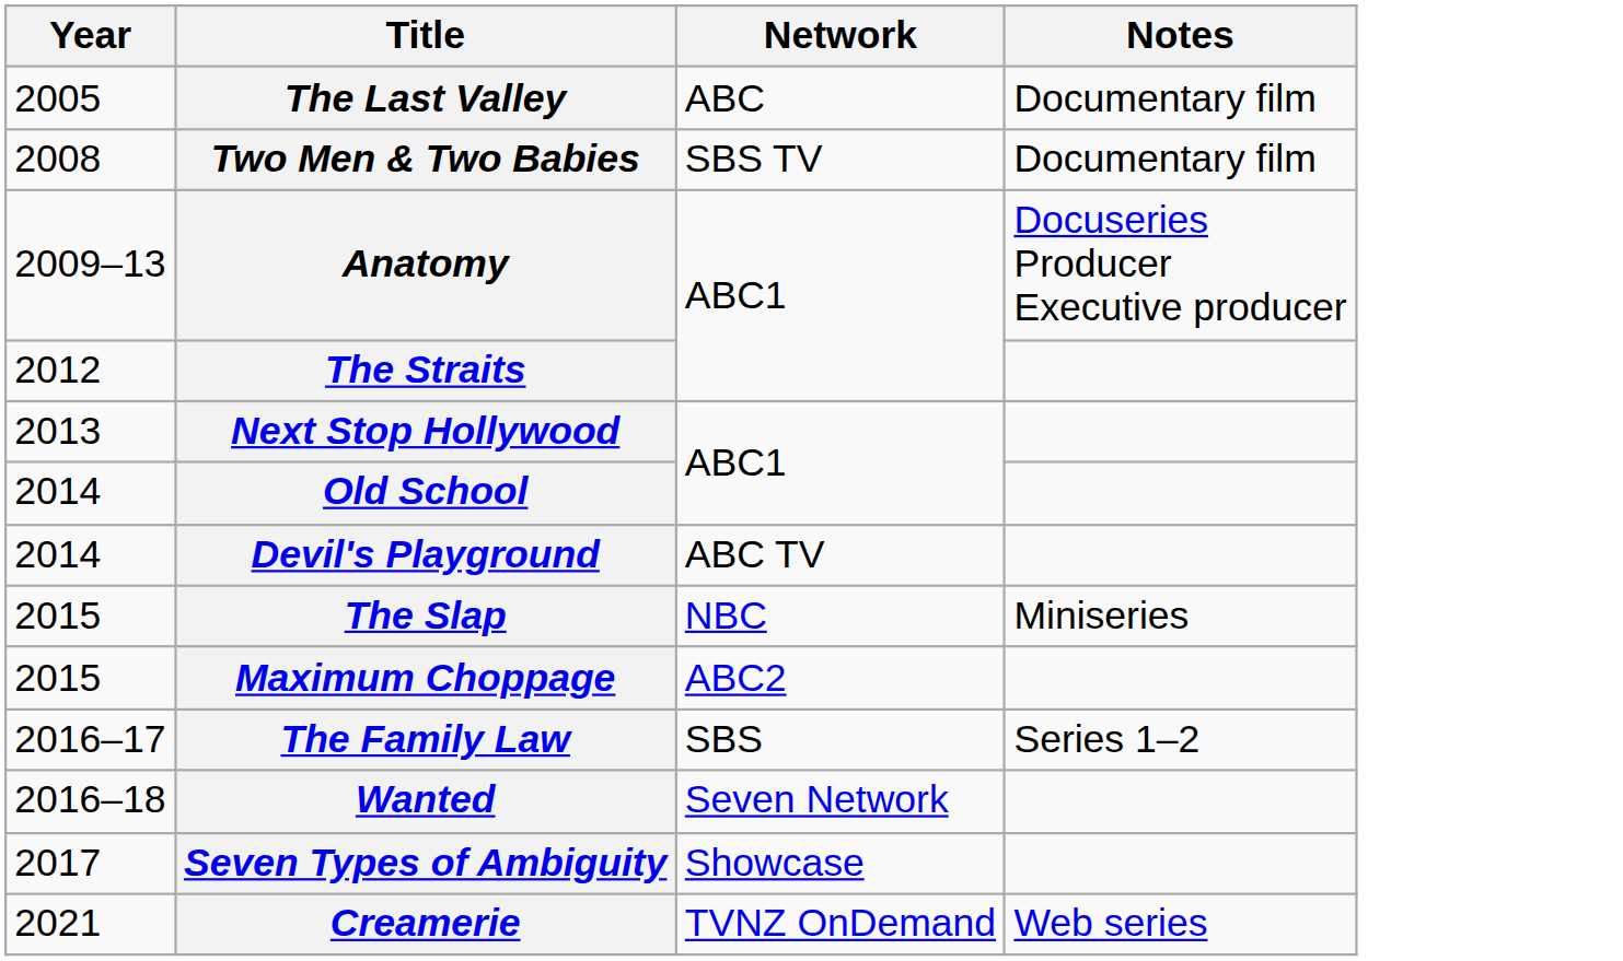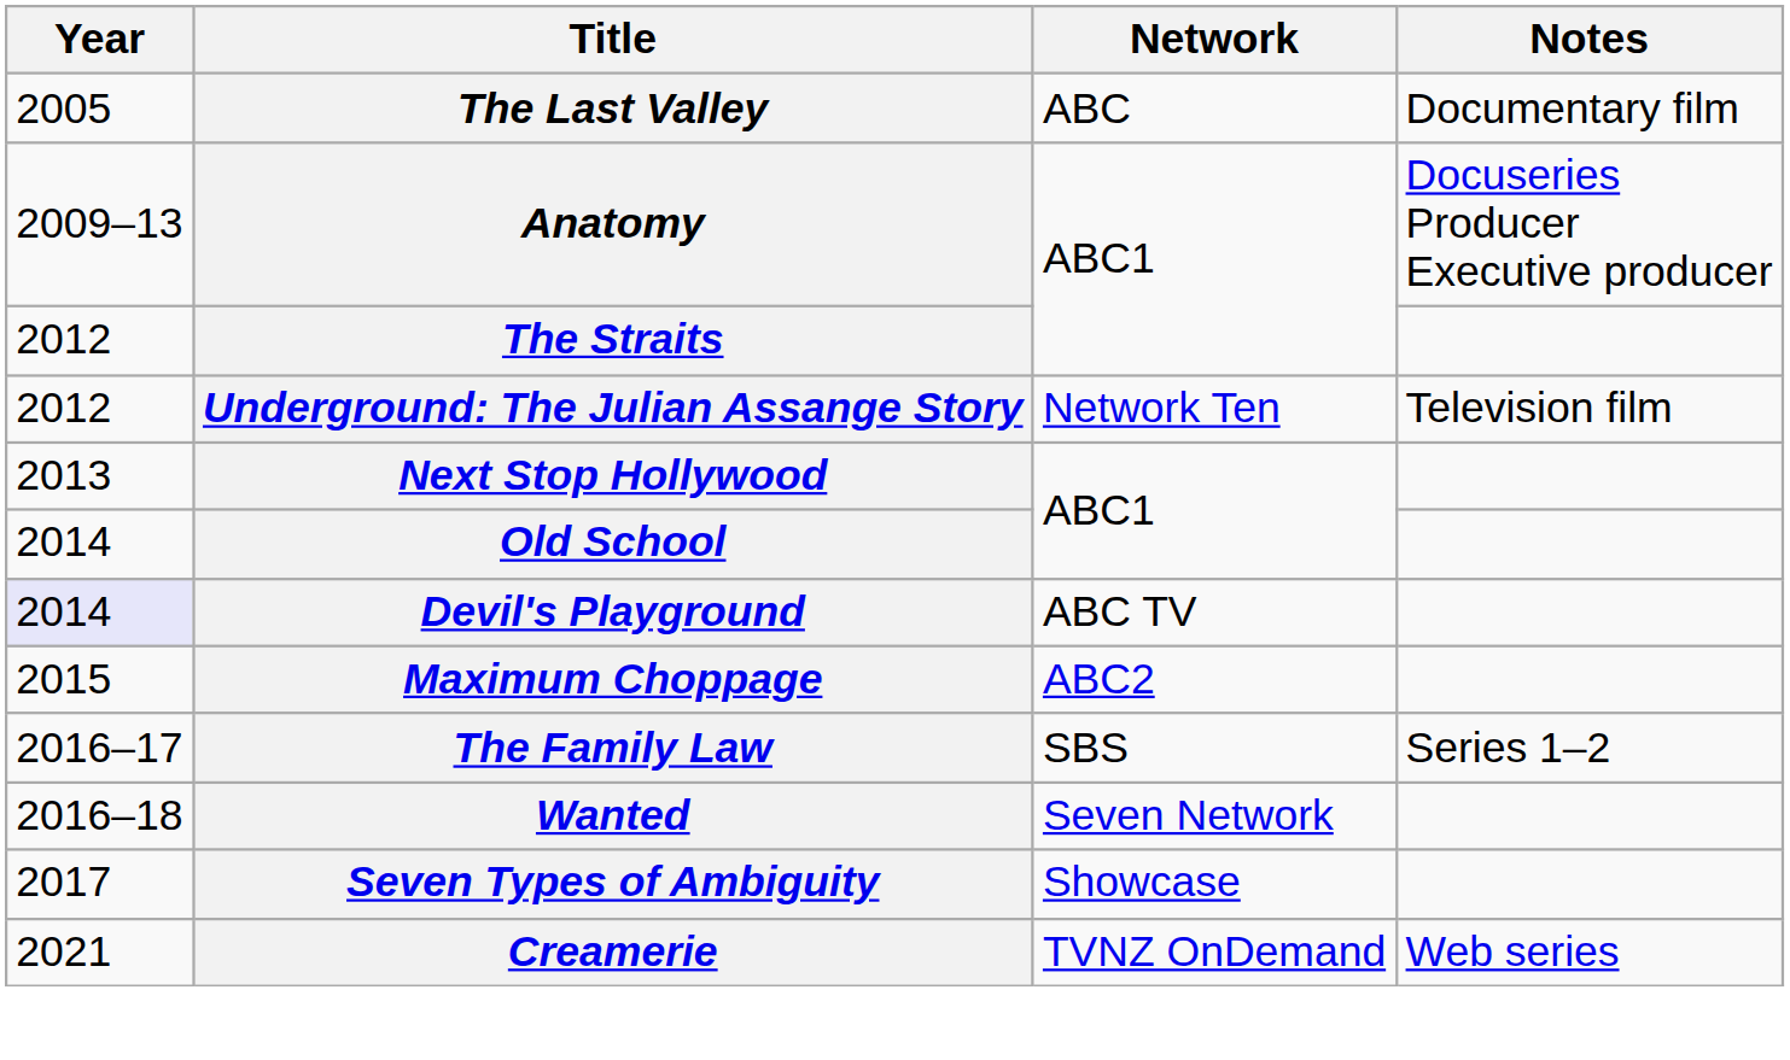 <table class="wikitable plainrowheaders sortable">
 <tr>
 <th scope="col">Year</th>
 <th scope="col">Title</th>
 <th scope="col">Network</th>
 <th scope="col" class="unsortable">Notes</th>
 </tr>
 <tr>
 <td>2005</td>
 <th scope="row"><em>The Last Valley</em></th>
 <td>ABC</td>
 <td>Documentary film</td>
 </tr>
 <tr>
-<td>2008</td>
-<th scope="row"><em>Two Men & Two Babies</em></th>
-<td>SBS TV</td>
-<td>Documentary film</td>
-</tr>
-<tr>
 <td>2009–13</td>
 <th scope="row"><em>Anatomy</em></th>
 <td rowspan="2">ABC1</td>
 <td><a href='#'>Docuseries</a><br>Producer <br>Executive producer </td>
 </tr>
 <tr>
 <td>2012</td>
 <th scope="row"><em><a href='#'>The Straits</a></em></th>
 <td></td>
+</tr>
+<tr>
+<td>2012</td>
+<th scope="row"><em><a href='#'>Underground: The Julian Assange Story</a></em></th>
+<td><a href='#'>Network Ten</a></td>
+<td>Television film</td>
 </tr>
 <tr>
 <td>2013</td>
 <th scope="row"><em><a href='#'>Next Stop Hollywood</a></em></th>
 <td rowspan="2">ABC1</td>
 <td></td>
 </tr>
 <tr>
 <td>2014</td>
 <th scope="row"><em><a href='#'>Old School</a></em></th>
 <td></td>
 </tr>
 <tr>
-<td>2014</td>
+<td style="background: lavender;">2014</td>
 <th scope="row"><em><a href='#'>Devil's Playground</a></em></th>
 <td>ABC TV</td>
 <td></td>
-</tr>
-<tr>
-<td>2015</td>
-<th scope="row"><em><a href='#'>The Slap</a></em></th>
-<td><a href='#'>NBC</a></td>
-<td>Miniseries</td>
 </tr>
 <tr>
 <td>2015</td>
 <th scope="row"><em><a href='#'>Maximum Choppage</a></em></th>
 <td><a href='#'>ABC2</a></td>
 <td></td>
 </tr>
 <tr>
 <td>2016–17</td>
 <th scope="row"><em><a href='#'>The Family Law</a></em></th>
 <td>SBS</td>
 <td>Series 1–2</td>
 </tr>
 <tr>
 <td>2016–18</td>
 <th scope="row"><em><a href='#'>Wanted</a></em></th>
 <td><a href='#'>Seven Network</a></td>
 <td></td>
 </tr>
 <tr>
 <td>2017</td>
 <th scope="row"><em><a href='#'>Seven Types of Ambiguity</a></em></th>
 <td><a href='#'>Showcase</a></td>
 <td></td>
 </tr>
 <tr>
 <td>2021</td>
 <th scope="row"><em><a href='#'>Creamerie</a></em></th>
 <td><a href='#'>TVNZ OnDemand</a></td>
 <td><a href='#'>Web series</a></td>
 </tr>
 </table>
